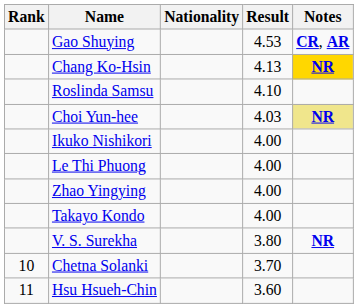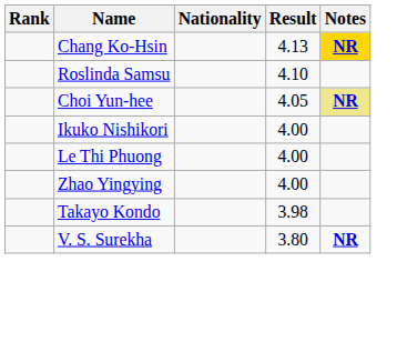 <table class="wikitable sortable" style="text-align:center">
 <tr>
 <th>Rank</th>
 <th>Name</th>
 <th>Nationality</th>
 <th>Result</th>
 <th>Notes</th>
-</tr>
-<tr>
-<td></td>
-<td align=left><a href='#'>Gao Shuying</a></td>
-<td align=left></td>
-<td>4.53</td>
-<td><strong><a href='#'>CR</a></strong>, <strong><a href='#'>AR</a></strong></td>
 </tr>
 <tr>
 <td></td>
 <td align=left><a href='#'>Chang Ko-Hsin</a></td>
 <td align=left></td>
 <td>4.13</td>
 <td style="background: gold;"><strong><a href='#'>NR</a></strong></td>
 </tr>
 <tr>
 <td></td>
 <td align=left><a href='#'>Roslinda Samsu</a></td>
 <td align=left></td>
 <td>4.10</td>
 <td></td>
 </tr>
 <tr>
 <td></td>
 <td align=left><a href='#'>Choi Yun-hee</a></td>
 <td align=left></td>
-<td>4.03</td>
+<td>4.05</td>
 <td style="background: khaki;"><strong><a href='#'>NR</a></strong></td>
 </tr>
 <tr>
 <td></td>
 <td align=left><a href='#'>Ikuko Nishikori</a></td>
 <td align=left></td>
 <td>4.00</td>
 <td></td>
 </tr>
 <tr>
 <td></td>
 <td align=left><a href='#'>Le Thi Phuong</a></td>
 <td align=left></td>
 <td>4.00</td>
 <td></td>
 </tr>
 <tr>
 <td></td>
 <td align=left><a href='#'>Zhao Yingying</a></td>
 <td align=left></td>
 <td>4.00</td>
 <td></td>
 </tr>
 <tr>
 <td></td>
 <td align=left><a href='#'>Takayo Kondo</a></td>
 <td align=left></td>
-<td>4.00</td>
+<td>3.98</td>
 <td></td>
 </tr>
 <tr>
 <td></td>
 <td align=left><a href='#'>V. S. Surekha</a></td>
 <td align=left></td>
 <td>3.80</td>
 <td><strong><a href='#'>NR</a></strong></td>
 </tr>
-<tr>
-<td>10</td>
-<td align=left><a href='#'>Chetna Solanki</a></td>
-<td align=left></td>
-<td>3.70</td>
-<td></td>
-</tr>
-<tr>
-<td>11</td>
-<td align=left><a href='#'>Hsu Hsueh-Chin</a></td>
-<td align=left></td>
-<td>3.60</td>
-<td></td>
-</tr>
 </table>
